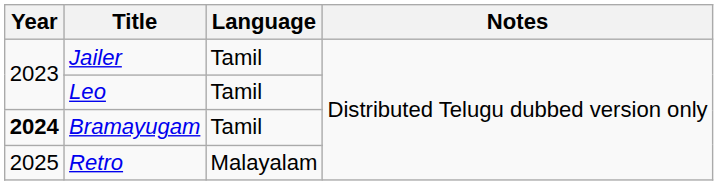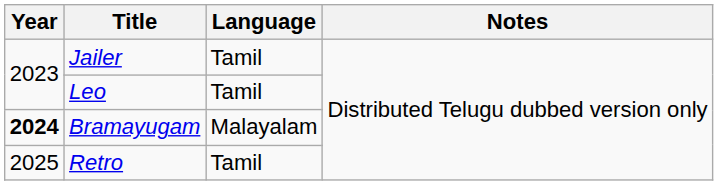 <table class="wikitable">
 <tr>
 <th scope="col">Year</th>
 <th scope="col">Title</th>
 <th scope="col">Language</th>
 <th scope="col" class="unsortable">Notes</th>
 </tr>
 <tr>
 <td rowspan="2">2023</td>
 <td><em><a href='#'>Jailer</a></em></td>
 <td>Tamil</td>
 <td rowspan="4">Distributed Telugu dubbed version only</td>
 </tr>
 <tr>
 <td><em><a href='#'>Leo</a></em></td>
 <td>Tamil</td>
 </tr>
 <tr>
 <td><strong>2024</strong></td>
 <td><em><a href='#'>Bramayugam</a></em></td>
-<td>Tamil</td>
+<td>Malayalam</td>
 </tr>
 <tr>
 <td>2025</td>
 <td><em><a href='#'>Retro</a></em></td>
-<td>Malayalam</td>
+<td>Tamil</td>
 </tr>
 </table>
